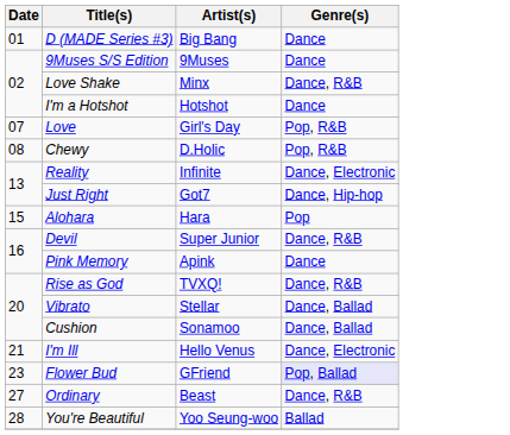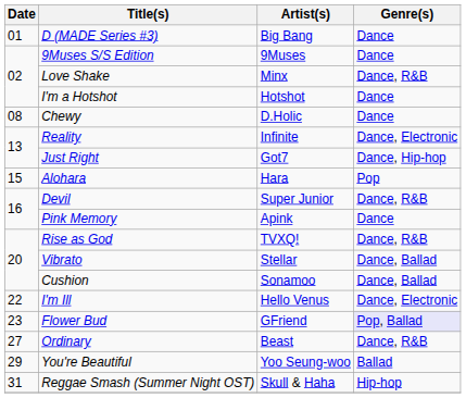 <table class="wikitable" style="text-align: left;">
 <tr>
 <th>Date</th>
 <th>Title(s)</th>
 <th>Artist(s)</th>
 <th>Genre(s)</th>
 </tr>
 <tr>
 <td>01</td>
 <td><em><a href='#'>D (MADE Series #3)</a></em></td>
 <td><a href='#'>Big Bang</a></td>
 <td><a href='#'>Dance</a></td>
 </tr>
 <tr>
 <td rowspan="3">02</td>
 <td><em><a href='#'>9Muses S/S Edition</a></em></td>
 <td><a href='#'>9Muses</a></td>
 <td><a href='#'>Dance</a></td>
 </tr>
 <tr>
 <td><em>Love Shake</em></td>
 <td><a href='#'>Minx</a></td>
 <td><a href='#'>Dance</a>, <a href='#'>R&B</a></td>
 </tr>
 <tr>
 <td><em>I'm a Hotshot</em></td>
 <td><a href='#'>Hotshot</a></td>
 <td><a href='#'>Dance</a></td>
 </tr>
 <tr>
-<td rowspan="1">07</td>
-<td><em><a href='#'>Love</a></em></td>
-<td><a href='#'>Girl's Day</a></td>
-<td><a href='#'>Pop</a>, <a href='#'>R&B</a></td>
-</tr>
-<tr>
 <td rowspan="1">08</td>
 <td><em>Chewy</em></td>
 <td><a href='#'>D.Holic</a></td>
-<td><a href='#'>Pop</a>, <a href='#'>R&B</a></td>
+<td><a href='#'>Dance</a></td>
 </tr>
 <tr>
 <td rowspan="2">13</td>
 <td><em><a href='#'>Reality</a></em></td>
 <td><a href='#'>Infinite</a></td>
 <td><a href='#'>Dance</a>, <a href='#'>Electronic</a></td>
 </tr>
 <tr>
 <td><em><a href='#'>Just Right</a></em></td>
 <td><a href='#'>Got7</a></td>
 <td><a href='#'>Dance</a>, <a href='#'>Hip-hop</a></td>
 </tr>
 <tr>
 <td rowspan="1">15</td>
 <td><em><a href='#'>Alohara</a></em></td>
 <td><a href='#'>Hara</a></td>
 <td><a href='#'>Pop</a></td>
 </tr>
 <tr>
 <td rowspan="2">16</td>
 <td><em><a href='#'>Devil</a></em></td>
 <td><a href='#'>Super Junior</a></td>
 <td><a href='#'>Dance</a>, <a href='#'>R&B</a></td>
 </tr>
 <tr>
 <td><em><a href='#'>Pink Memory</a></em></td>
 <td><a href='#'>Apink</a></td>
 <td><a href='#'>Dance</a></td>
 </tr>
 <tr>
 <td rowspan="3">20</td>
 <td><em><a href='#'>Rise as God</a></em></td>
 <td><a href='#'>TVXQ!</a></td>
 <td><a href='#'>Dance</a>, <a href='#'>R&B</a></td>
 </tr>
 <tr>
 <td><em><a href='#'>Vibrato</a></em></td>
 <td><a href='#'>Stellar</a></td>
 <td><a href='#'>Dance</a>, <a href='#'>Ballad</a></td>
 </tr>
 <tr>
 <td><em>Cushion</em></td>
 <td><a href='#'>Sonamoo</a></td>
 <td><a href='#'>Dance</a>, <a href='#'>Ballad</a></td>
 </tr>
 <tr>
-<td rowspan="1">21</td>
+<td rowspan="1">22</td>
 <td><em><a href='#'>I'm Ill</a></em></td>
 <td><a href='#'>Hello Venus</a></td>
 <td><a href='#'>Dance</a>, <a href='#'>Electronic</a></td>
 </tr>
 <tr>
 <td rowspan="1">23</td>
 <td><em><a href='#'>Flower Bud</a></em></td>
 <td><a href='#'>GFriend</a></td>
 <td style="background: lavender;"><a href='#'>Pop</a>, <a href='#'>Ballad</a></td>
 </tr>
 <tr>
 <td rowspan="1">27</td>
 <td><em><a href='#'>Ordinary</a></em></td>
 <td><a href='#'>Beast</a></td>
 <td><a href='#'>Dance</a>, <a href='#'>R&B</a></td>
 </tr>
 <tr>
-<td rowspan="1">28</td>
+<td rowspan="1">29</td>
 <td><em>You're Beautiful</em></td>
 <td><a href='#'>Yoo Seung-woo</a></td>
 <td><a href='#'>Ballad</a></td>
 </tr>
 <tr>
+<td rowspan="1">31</td>
+<td><em>Reggae Smash (Summer Night OST)</em></td>
+<td><a href='#'>Skull</a> & <a href='#'>Haha</a></td>
+<td><a href='#'>Hip-hop</a></td>
+</tr>
+<tr>
 </tr>
 </table>
